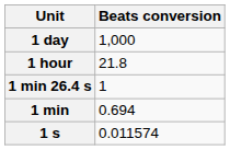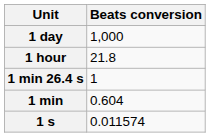 <table class="wikitable plainrowheaders floatright">
 <tr>
 <th scope="col">Unit</th>
 <th scope="col">Beats conversion</th>
 </tr>
 <tr>
 <th scope="row">1 day</th>
 <td>1,000 </td>
 </tr>
 <tr>
 <th scope="row">1 hour</th>
 <td>21.8 </td>
 </tr>
 <tr>
 <th scope="row">1 min 26.4 s</th>
 <td>1 </td>
 </tr>
 <tr>
 <th scope="row">1 min</th>
-<td>0.694 </td>
+<td>0.604 </td>
 </tr>
 <tr>
 <th scope="row">1 s</th>
 <td>0.011574 </td>
 </tr>
 </table>
